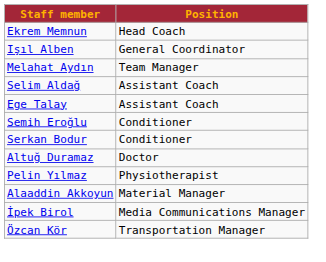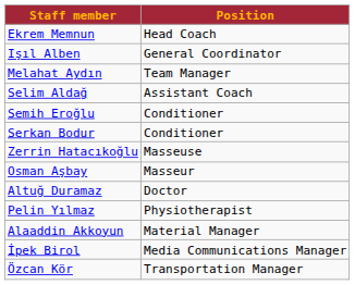 <table class="wikitable">
 <tr>
 <th style="color:#FFB300; background:#A32638;">Staff member</th>
 <th style="color:#FFB300; background:#A32638;">Position</th>
 </tr>
 <tr>
 <td> <a href='#'>Ekrem Memnun</a></td>
 <td>Head Coach</td>
 </tr>
 <tr>
 <td> <a href='#'>Işıl Alben</a></td>
 <td>General Coordinator</td>
 </tr>
 <tr>
 <td> <a href='#'>Melahat Aydın</a></td>
 <td>Team Manager</td>
 </tr>
 <tr>
 <td> <a href='#'>Selim Aldağ</a></td>
 <td>Assistant Coach</td>
 </tr>
 <tr>
-<td> <a href='#'>Ege Talay</a></td>
-<td>Assistant Coach</td>
-</tr>
-<tr>
 <td> <a href='#'>Semih Eroğlu</a></td>
 <td>Conditioner</td>
 </tr>
 <tr>
 <td> <a href='#'>Serkan Bodur</a></td>
 <td>Conditioner</td>
+</tr>
+<tr>
+<td> <a href='#'>Zerrin Hatacıkoğlu</a></td>
+<td>Masseuse</td>
+</tr>
+<tr>
+<td> <a href='#'>Osman Aşbay</a></td>
+<td>Masseur</td>
 </tr>
 <tr>
 <td> <a href='#'>Altuğ Duramaz</a></td>
 <td>Doctor</td>
 </tr>
 <tr>
 <td> <a href='#'>Pelin Yılmaz</a></td>
 <td>Physiotherapist</td>
 </tr>
 <tr>
 <td> <a href='#'>Alaaddin Akkoyun</a></td>
 <td>Material Manager</td>
 </tr>
 <tr>
 <td> <a href='#'>İpek Birol</a></td>
 <td>Media Communications Manager</td>
 </tr>
 <tr>
 <td> <a href='#'>Özcan Kör</a></td>
 <td>Transportation Manager</td>
 </tr>
 </table>
